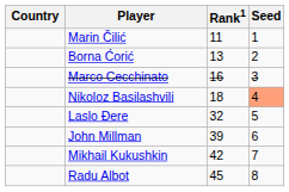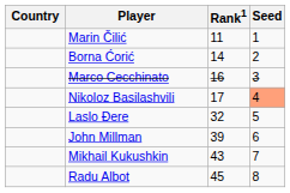 <table class="sortable wikitable">
 <tr>
 <th width=70>Country</th>
 <th width=175>Player</th>
 <th>Rank<sup>1</sup></th>
 <th>Seed</th>
 </tr>
 <tr>
 <td></td>
 <td><a href='#'>Marin Čilić</a></td>
 <td>11</td>
 <td>1</td>
 </tr>
 <tr>
 <td></td>
 <td><a href='#'>Borna Ćorić</a></td>
-<td>13</td>
+<td>14</td>
 <td>2</td>
 </tr>
 <tr>
 <td><s></s></td>
 <td><s><a href='#'>Marco Cecchinato</a></s></td>
 <td><s>16</s></td>
 <td><s>3</s></td>
 </tr>
 <tr>
 <td></td>
 <td><a href='#'>Nikoloz Basilashvili</a></td>
-<td>18</td>
+<td>17</td>
 <td style="background: lightsalmon;">4</td>
 </tr>
 <tr>
 <td></td>
 <td><a href='#'>Laslo Đere</a></td>
 <td>32</td>
 <td>5</td>
 </tr>
 <tr>
 <td></td>
 <td><a href='#'>John Millman</a></td>
 <td>39</td>
 <td>6</td>
 </tr>
 <tr>
 <td></td>
 <td><a href='#'>Mikhail Kukushkin</a></td>
-<td>42</td>
+<td>43</td>
 <td>7</td>
 </tr>
 <tr>
 <td></td>
 <td><a href='#'>Radu Albot</a></td>
 <td>45</td>
 <td>8</td>
 </tr>
 </table>
